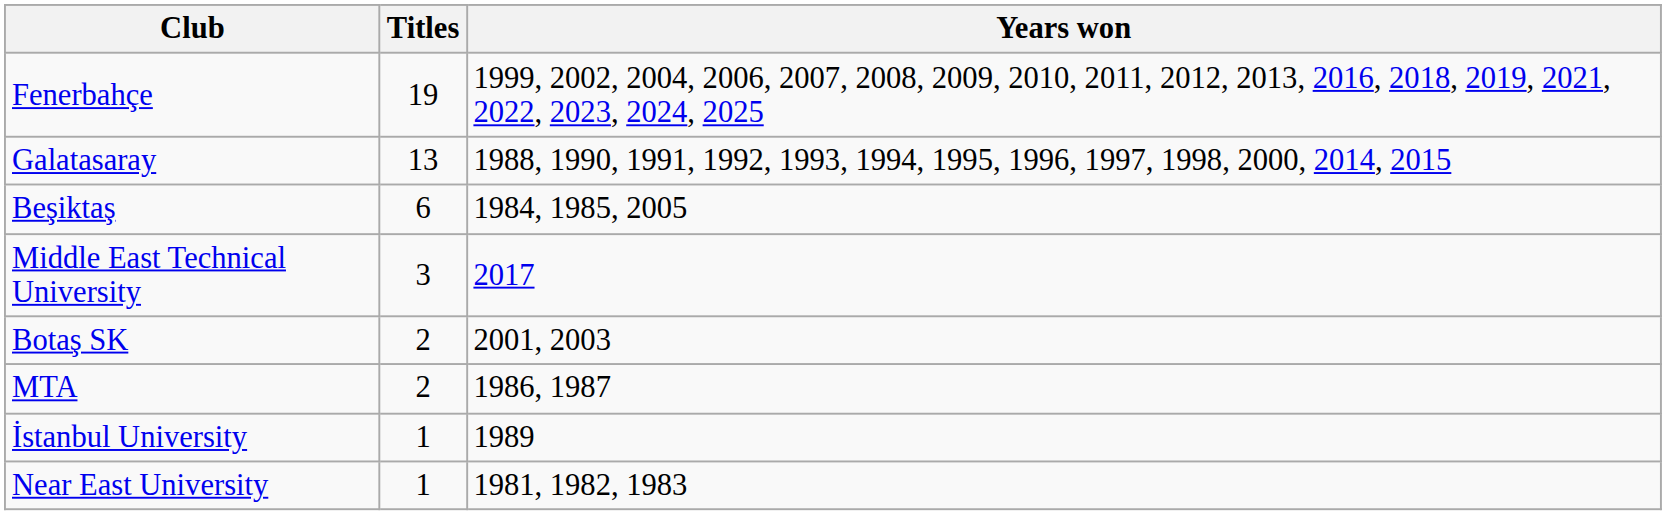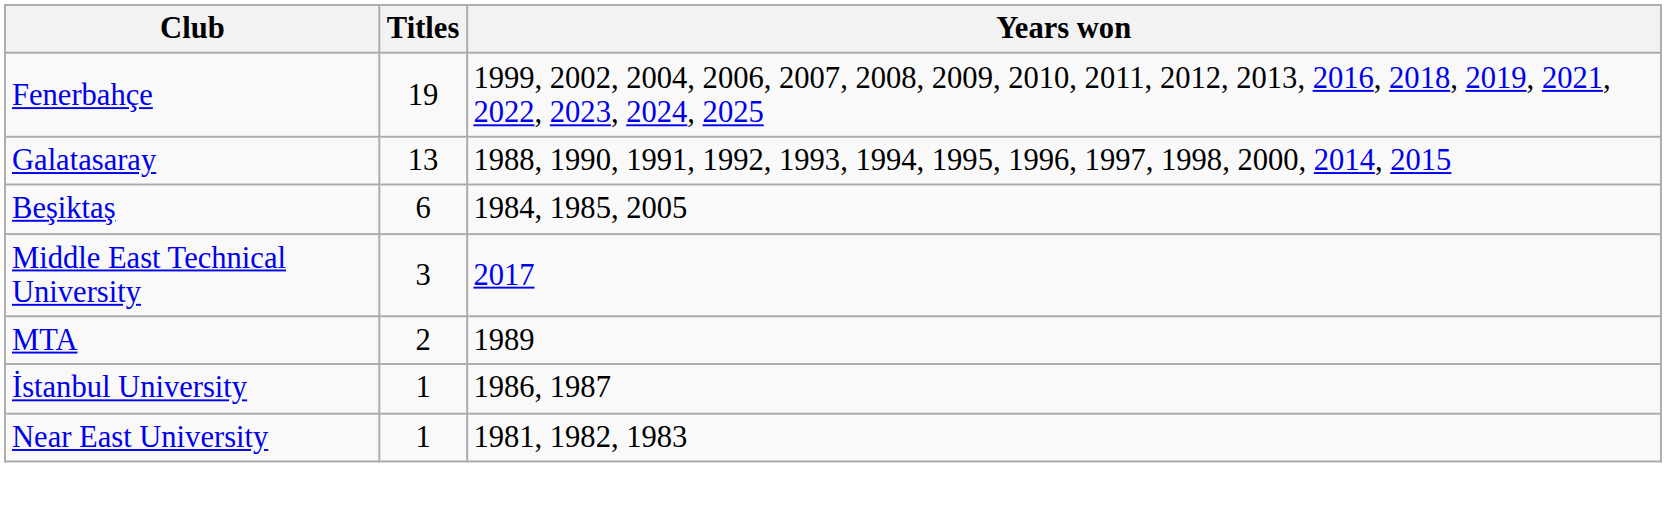 <table class="wikitable">
 <tr>
 <th>Club</th>
 <th>Titles</th>
 <th>Years won</th>
 </tr>
 <tr>
 <td><a href='#'>Fenerbahçe</a></td>
 <td align=center>19</td>
 <td align=>1999, 2002, 2004, 2006, 2007, 2008, 2009, 2010, 2011, 2012, 2013, <a href='#'>2016</a>, <a href='#'>2018</a>, <a href='#'>2019</a>, <a href='#'>2021</a>, <a href='#'>2022</a>, <a href='#'>2023</a>, <a href='#'>2024</a>, <a href='#'>2025</a></td>
 </tr>
 <tr>
 <td><a href='#'>Galatasaray</a></td>
 <td align=center>13</td>
 <td align=>1988, 1990, 1991, 1992, 1993, 1994, 1995, 1996, 1997, 1998, 2000, <a href='#'>2014</a>, <a href='#'>2015</a></td>
 </tr>
 <tr>
 <td><a href='#'>Beşiktaş</a></td>
 <td align=center>6</td>
 <td align=>1984, 1985, 2005</td>
 </tr>
 <tr>
 <td><a href='#'>Middle East Technical University</a></td>
 <td align=center>3</td>
 <td align=><a href='#'>2017</a></td>
 </tr>
 <tr>
-<td><a href='#'>Botaş SK</a></td>
-<td align=center>2</td>
-<td align=>2001, 2003</td>
-</tr>
-<tr>
 <td><a href='#'>MTA</a></td>
 <td align=center>2</td>
-<td align=>1986, 1987</td>
+<td align=>1989</td>
 </tr>
 <tr>
 <td><a href='#'>İstanbul University</a></td>
 <td align=center>1</td>
-<td align=>1989</td>
+<td align=>1986, 1987</td>
 </tr>
 <tr>
 <td><a href='#'>Near East University</a></td>
 <td align=center>1</td>
 <td align=>1981, 1982, 1983</td>
 </tr>
 </table>
